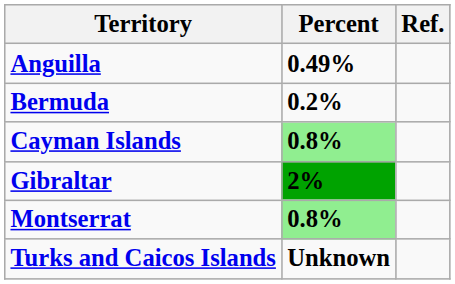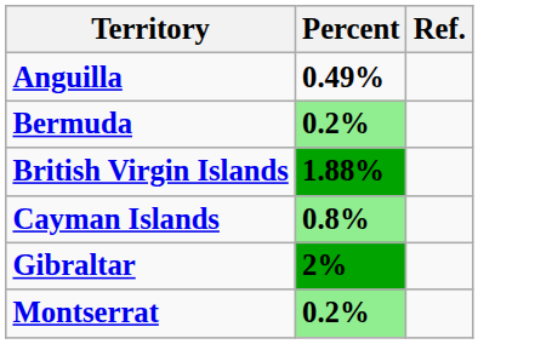 <table class="wikitable">
 <tr>
 <th><strong>Territory</strong></th>
 <th><strong>Percent</strong></th>
 <th>Ref.</th>
 </tr>
 <tr>
 <td><strong><a href='#'>Anguilla</a></strong></td>
 <td><strong>0.49%</strong></td>
 <td></td>
 </tr>
 <tr>
 <td><strong><a href='#'>Bermuda</a></strong></td>
-<td><strong>0.2%</strong></td>
+<td style="background: lightgreen;"><strong>0.2%</strong></td>
+<td></td>
+</tr>
+<tr>
+<td><strong><a href='#'>British Virgin Islands</a></strong></td>
+<td style="background: #00A300"><strong>1.88%</strong></td>
 <td></td>
 </tr>
 <tr>
 <td><strong><a href='#'>Cayman Islands</a></strong></td>
 <td style="background: lightgreen"><strong>0.8%</strong></td>
 <td></td>
 </tr>
 <tr>
 <td><strong><a href='#'>Gibraltar</a></strong></td>
 <td style="background: #00A300"><strong>2%</strong></td>
 <td></td>
 </tr>
 <tr>
 <td><strong><a href='#'>Montserrat</a></strong></td>
-<td style="background: lightgreen"><strong>0.8%</strong></td>
-<td></td>
-</tr>
-<tr>
-<td><strong><a href='#'>Turks and Caicos Islands</a></strong></td>
-<td><strong>Unknown</strong></td>
+<td style="background: lightgreen"><strong>0.2%</strong></td>
 <td></td>
 </tr>
 </table>
